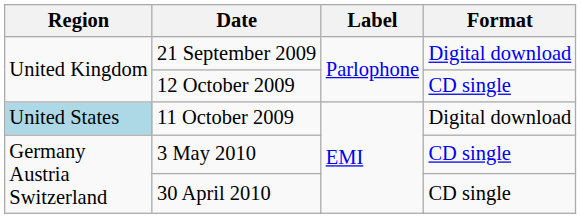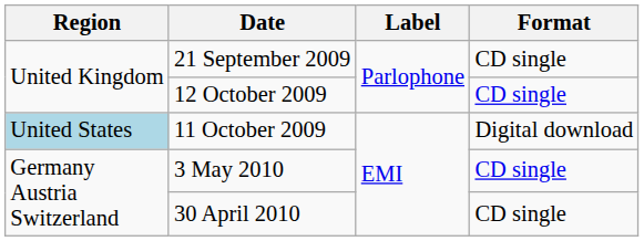 <table class=wikitable>
 <tr>
 <th>Region</th>
 <th>Date</th>
 <th>Label</th>
 <th>Format</th>
 </tr>
 <tr>
 <td rowspan="2">United Kingdom</td>
 <td>21 September 2009</td>
 <td rowspan="2"><a href='#'>Parlophone</a></td>
-<td><a href='#'>Digital download</a></td>
+<td>CD single</td>
 </tr>
 <tr>
 <td>12 October 2009</td>
 <td><a href='#'>CD single</a></td>
 </tr>
 <tr>
 <td style="background: lightblue;">United States</td>
 <td>11 October 2009</td>
 <td rowspan="3"><a href='#'>EMI</a></td>
 <td>Digital download</td>
 </tr>
 <tr>
 <td rowspan="2">Germany<br>Austria<br>Switzerland</td>
 <td>3 May 2010</td>
 <td><a href='#'>CD single</a></td>
 </tr>
 <tr>
 <td>30 April 2010</td>
 <td>CD single</td>
 </tr>
 </table>
